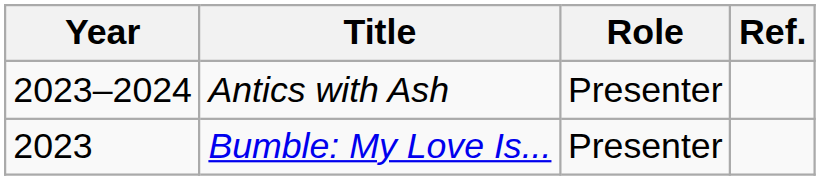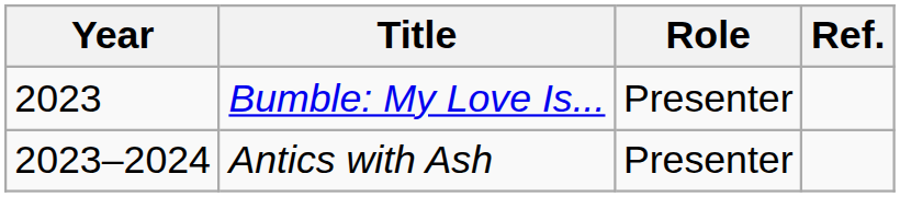 <table class="wikitable">
 <tr>
 <th>Year</th>
 <th>Title</th>
 <th>Role</th>
 <th>Ref.</th>
 </tr>
 <tr>
+<td>2023</td>
+<td><em><a href='#'>Bumble: My Love Is...</a></em></td>
+<td>Presenter</td>
+<td></td>
+</tr>
+<tr>
 <td>2023–2024</td>
 <td><em>Antics with Ash</em></td>
 <td>Presenter</td>
 <td></td>
 </tr>
-<tr>
-<td>2023</td>
-<td><em><a href='#'>Bumble: My Love Is...</a></em></td>
-<td>Presenter</td>
-<td></td>
-</tr>
 </table>
